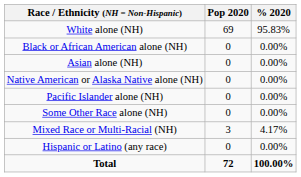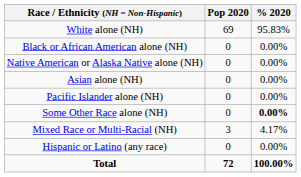 <table class="wikitable" style="text-align:center;">
 <tr>
 <th>Race / Ethnicity <small>(<em>NH = Non-Hispanic</em>)</small></th>
 <th>Pop 2020</th>
 <th>% 2020</th>
 </tr>
 <tr>
 <td><a href='#'>White</a> alone (NH)</td>
 <td>69</td>
 <td>95.83%</td>
 </tr>
 <tr>
 <td><a href='#'>Black or African American</a> alone (NH)</td>
 <td>0</td>
 <td>0.00%</td>
 </tr>
 <tr>
-<td><a href='#'>Asian</a> alone (NH)</td>
+<td><a href='#'>Native American</a> or <a href='#'>Alaska Native</a> alone (NH)</td>
 <td>0</td>
 <td>0.00%</td>
 </tr>
 <tr>
-<td><a href='#'>Native American</a> or <a href='#'>Alaska Native</a> alone (NH)</td>
+<td><a href='#'>Asian</a> alone (NH)</td>
 <td>0</td>
 <td>0.00%</td>
 </tr>
 <tr>
 <td><a href='#'>Pacific Islander</a> alone (NH)</td>
 <td>0</td>
 <td>0.00%</td>
 </tr>
 <tr>
 <td><a href='#'>Some Other Race</a> alone (NH)</td>
 <td>0</td>
-<td>0.00%</td>
+<td><strong>0.00%</strong></td>
 </tr>
 <tr>
 <td><a href='#'>Mixed Race or Multi-Racial</a> (NH)</td>
 <td>3</td>
 <td>4.17%</td>
 </tr>
 <tr>
 <td><a href='#'>Hispanic or Latino</a> (any race)</td>
 <td>0</td>
 <td>0.00%</td>
 </tr>
 <tr>
 <td><strong>Total</strong></td>
 <td><strong>72</strong></td>
 <td><strong>100.00%</strong></td>
 </tr>
 </table>
